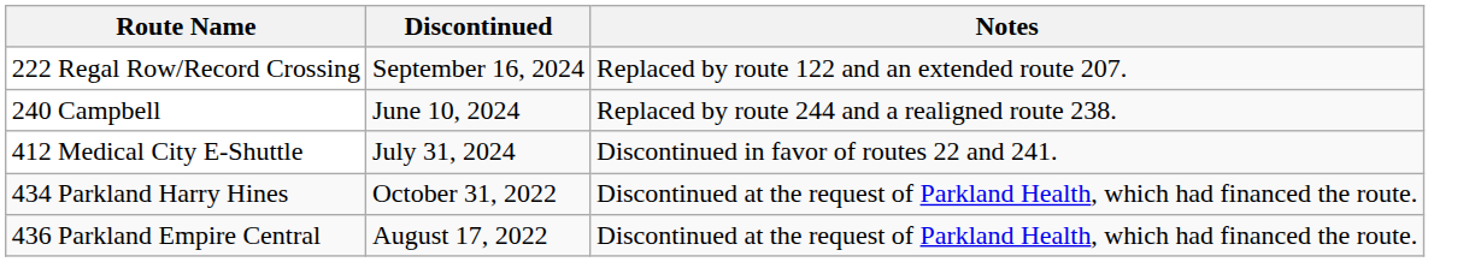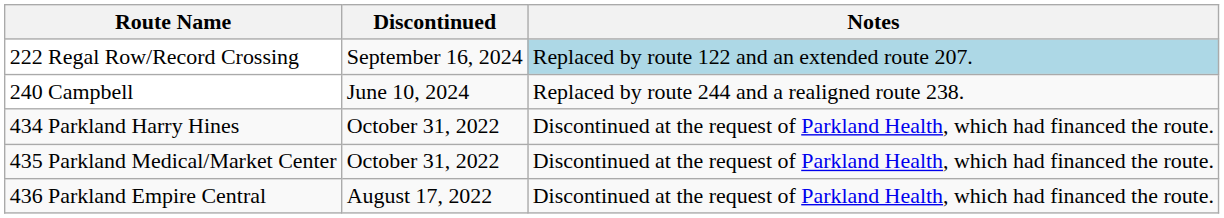 <table class="wikitable sortable">
 <tr>
 <th>Route Name</th>
 <th>Discontinued</th>
 <th>Notes</th>
 </tr>
 <tr>
 <td style="background:#ffffff; color:black;">222 Regal Row/Record Crossing</td>
 <td>September 16, 2024</td>
-<td>Replaced by route 122 and an extended route 207.</td>
+<td style="background: lightblue;">Replaced by route 122 and an extended route 207.</td>
 </tr>
 <tr>
 <td style="background:#ffffff; color:black;">240 Campbell</td>
 <td>June 10, 2024</td>
 <td>Replaced by route 244 and a realigned route 238.</td>
 </tr>
 <tr>
-<td style="background:#ffffff; color:black;">412 Medical City E-Shuttle</td>
-<td>July 31, 2024</td>
-<td>Discontinued in favor of routes 22 and 241.</td>
+<td>434 Parkland Harry Hines</td>
+<td>October 31, 2022</td>
+<td>Discontinued at the request of <a href='#'>Parkland Health</a>, which had financed the route.</td>
 </tr>
 <tr>
-<td>434 Parkland Harry Hines</td>
+<td>435 Parkland Medical/Market Center</td>
 <td>October 31, 2022</td>
 <td>Discontinued at the request of <a href='#'>Parkland Health</a>, which had financed the route.</td>
 </tr>
 <tr>
 <td>436 Parkland Empire Central</td>
 <td>August 17, 2022</td>
 <td>Discontinued at the request of <a href='#'>Parkland Health</a>, which had financed the route.</td>
 </tr>
 </table>
